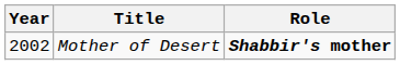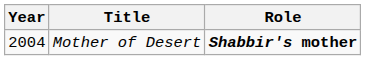 <table class="wikitable sortable plainrowheaders">
 <tr style="text-align:center;">
 <th scope="col">Year</th>
 <th scope="col">Title</th>
 <th scope="col">Role</th>
 </tr>
 <tr>
-<td>2002</td>
+<td>2004</td>
 <td><em>Mother of Desert</em></td>
 <td><strong><em>Shabbir's</em> mother</strong></td>
 </tr>
 </table>
